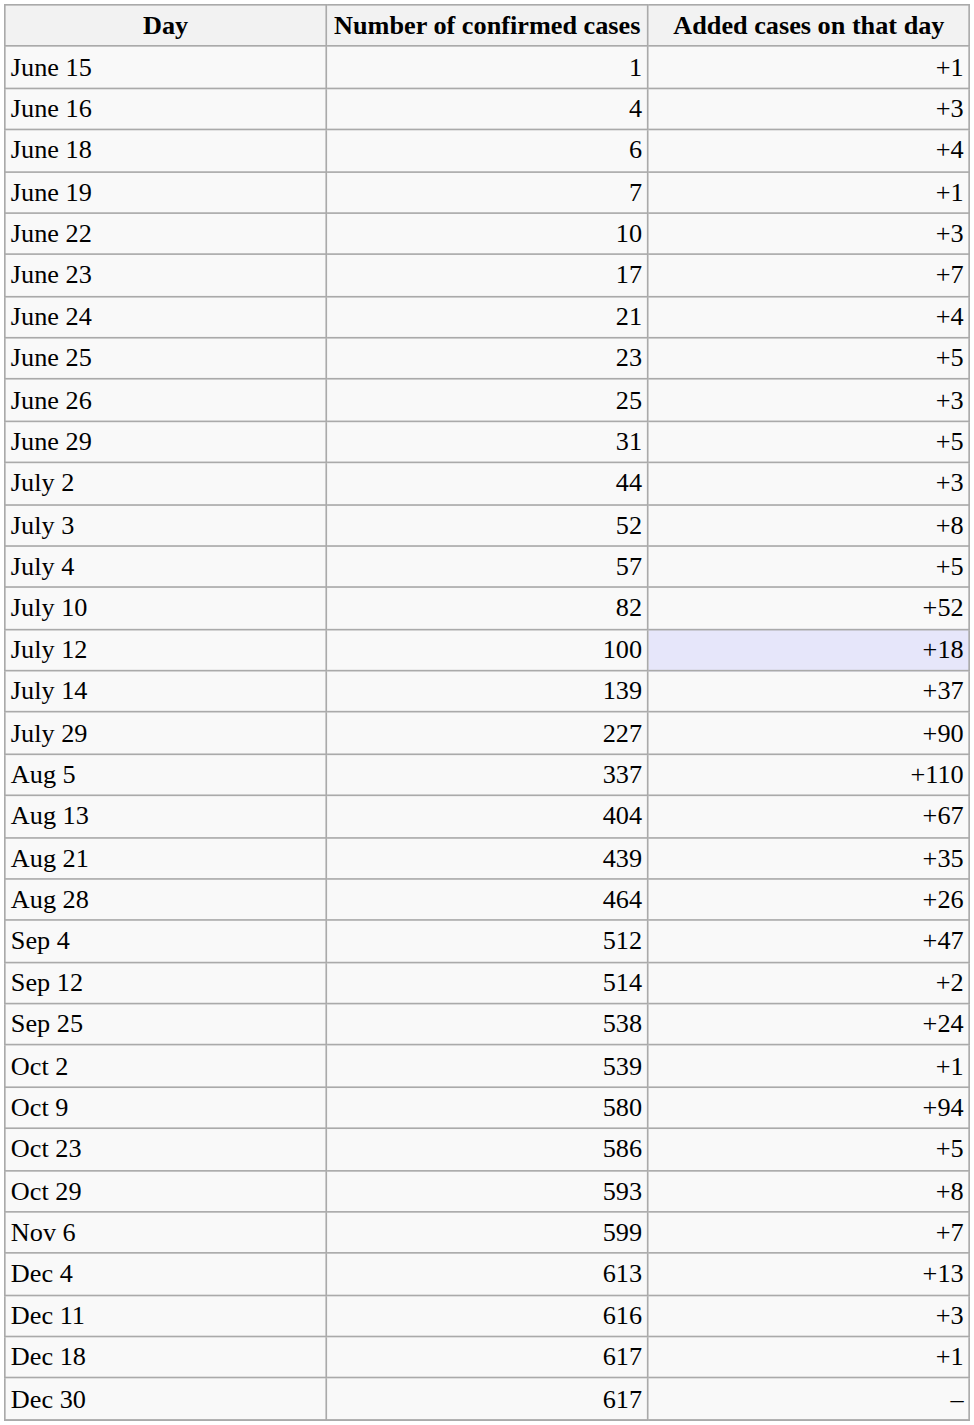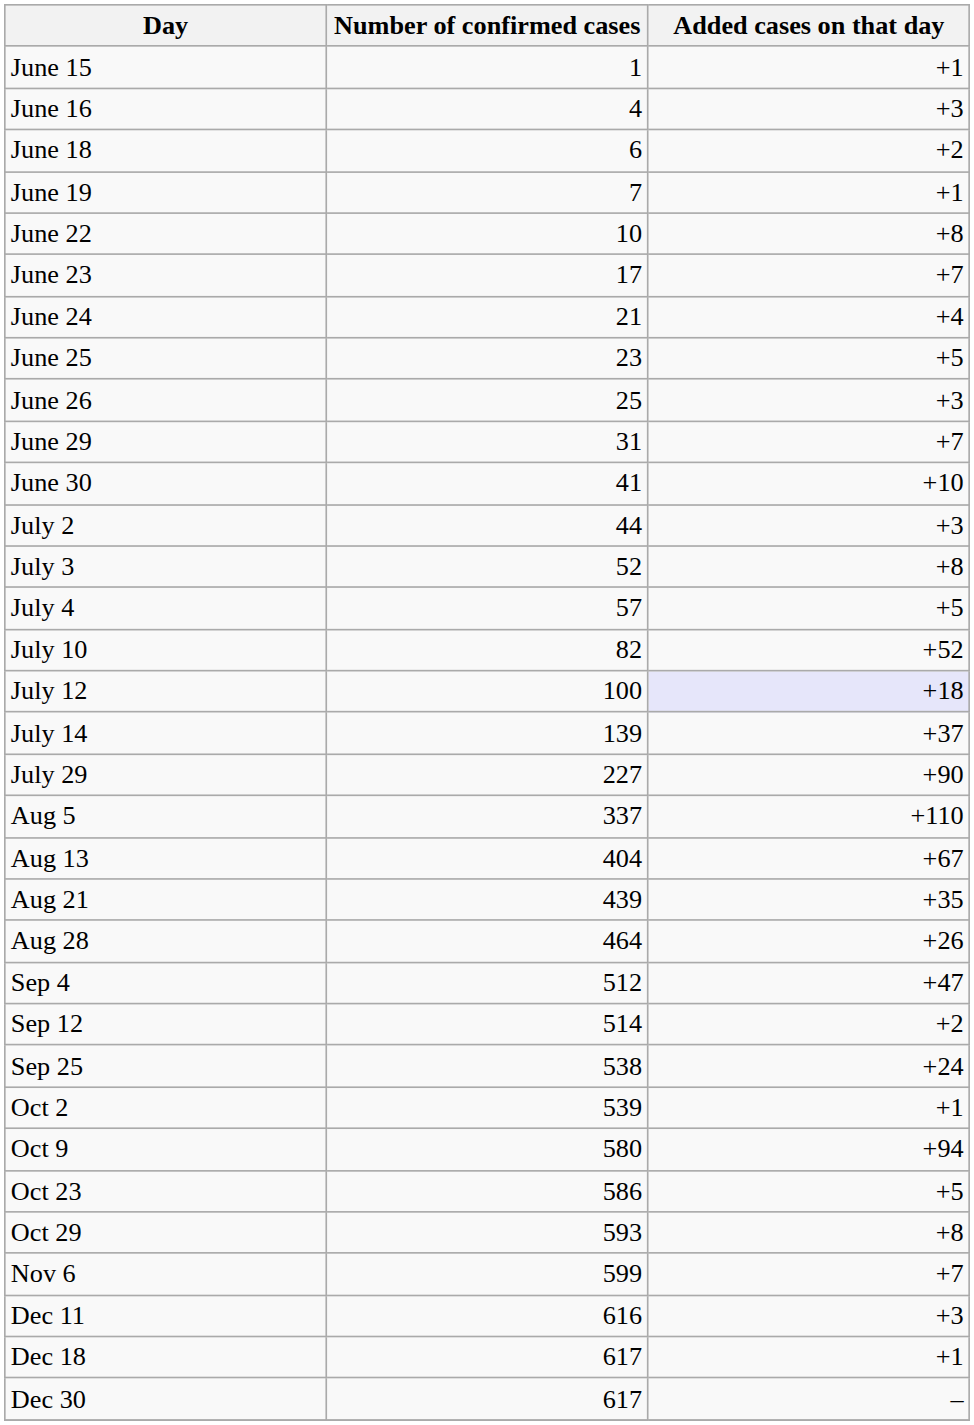 <table class="wikitable">
 <tr>
 <th>Day</th>
 <th>Number of confirmed cases</th>
 <th>Added cases on that day</th>
 </tr>
 <tr>
 <td width="33%">June 15</td>
 <td style="text-align:right" width="33%">1</td>
 <td style="text-align:right" width="33%">+1</td>
 </tr>
 <tr>
 <td>June 16</td>
 <td style="text-align:right">4</td>
 <td style="text-align:right">+3</td>
 </tr>
 <tr>
 <td>June 18</td>
 <td style="text-align:right">6</td>
-<td style="text-align:right">+4</td>
+<td style="text-align:right">+2</td>
 </tr>
 <tr>
 <td>June 19</td>
 <td style="text-align:right">7</td>
 <td style="text-align:right">+1</td>
 </tr>
 <tr>
 <td>June 22</td>
 <td style="text-align:right">10</td>
-<td style="text-align:right">+3</td>
+<td style="text-align:right">+8</td>
 </tr>
 <tr>
 <td>June 23</td>
 <td style="text-align:right">17</td>
 <td style="text-align:right">+7</td>
 </tr>
 <tr>
 <td>June 24</td>
 <td style="text-align:right">21</td>
 <td style="text-align:right">+4</td>
 </tr>
 <tr>
 <td>June 25</td>
 <td style="text-align:right">23</td>
 <td style="text-align:right">+5</td>
 </tr>
 <tr>
 <td>June 26</td>
 <td style="text-align:right">25</td>
 <td style="text-align:right">+3</td>
 </tr>
 <tr>
 <td>June 29</td>
 <td style="text-align:right">31</td>
-<td style="text-align:right">+5</td>
+<td style="text-align:right">+7</td>
+</tr>
+<tr>
+<td>June 30</td>
+<td style="text-align:right">41</td>
+<td style="text-align:right">+10</td>
 </tr>
 <tr>
 <td>July 2</td>
 <td style="text-align:right">44</td>
 <td style="text-align:right">+3</td>
 </tr>
 <tr>
 <td>July 3</td>
 <td style="text-align:right">52</td>
 <td style="text-align:right">+8</td>
 </tr>
 <tr>
 <td>July 4</td>
 <td style="text-align:right">57</td>
 <td style="text-align:right">+5</td>
 </tr>
 <tr>
 <td>July 10</td>
 <td style="text-align:right">82</td>
 <td style="text-align:right">+52</td>
 </tr>
 <tr>
 <td>July 12</td>
 <td style="text-align:right">100</td>
 <td style="background: lavender; text-align:right">+18</td>
 </tr>
 <tr>
 <td>July 14</td>
 <td style="text-align:right">139</td>
 <td style="text-align:right">+37</td>
 </tr>
 <tr>
 <td>July 29</td>
 <td style="text-align:right">227</td>
 <td style="text-align:right">+90</td>
 </tr>
 <tr>
 <td>Aug 5</td>
 <td style="text-align:right">337</td>
 <td style="text-align:right">+110</td>
 </tr>
 <tr>
 <td>Aug 13</td>
 <td style="text-align:right">404</td>
 <td style="text-align:right">+67</td>
 </tr>
 <tr>
 <td>Aug 21</td>
 <td style="text-align:right">439</td>
 <td style="text-align:right">+35</td>
 </tr>
 <tr>
 <td>Aug 28</td>
 <td style="text-align:right">464</td>
 <td style="text-align:right">+26</td>
 </tr>
 <tr>
 <td>Sep 4</td>
 <td style="text-align:right">512</td>
 <td style="text-align:right">+47</td>
 </tr>
 <tr>
 <td>Sep 12</td>
 <td style="text-align:right">514</td>
 <td style="text-align:right">+2</td>
 </tr>
 <tr>
 <td>Sep 25</td>
 <td style="text-align:right">538</td>
 <td style="text-align:right">+24</td>
 </tr>
 <tr>
 <td>Oct 2</td>
 <td style="text-align:right">539</td>
 <td style="text-align:right">+1</td>
 </tr>
 <tr>
 <td>Oct 9</td>
 <td style="text-align:right">580</td>
 <td style="text-align:right">+94</td>
 </tr>
 <tr>
 <td>Oct 23</td>
 <td style="text-align:right">586</td>
 <td style="text-align:right">+5</td>
 </tr>
 <tr>
 <td>Oct 29</td>
 <td style="text-align:right">593</td>
 <td style="text-align:right">+8</td>
 </tr>
 <tr>
 <td>Nov 6</td>
 <td style="text-align:right">599</td>
 <td style="text-align:right">+7</td>
 </tr>
 <tr>
-<td>Dec 4</td>
-<td style="text-align:right">613</td>
-<td style="text-align:right">+13</td>
-</tr>
-<tr>
 <td>Dec 11</td>
 <td style="text-align:right">616</td>
 <td style="text-align:right">+3</td>
 </tr>
 <tr>
 <td>Dec 18</td>
 <td style="text-align:right">617</td>
 <td style="text-align:right">+1</td>
 </tr>
 <tr>
 <td>Dec 30</td>
 <td style="text-align:right">617</td>
 <td style="text-align:right">–</td>
 </tr>
 <tr>
 </tr>
 </table>
